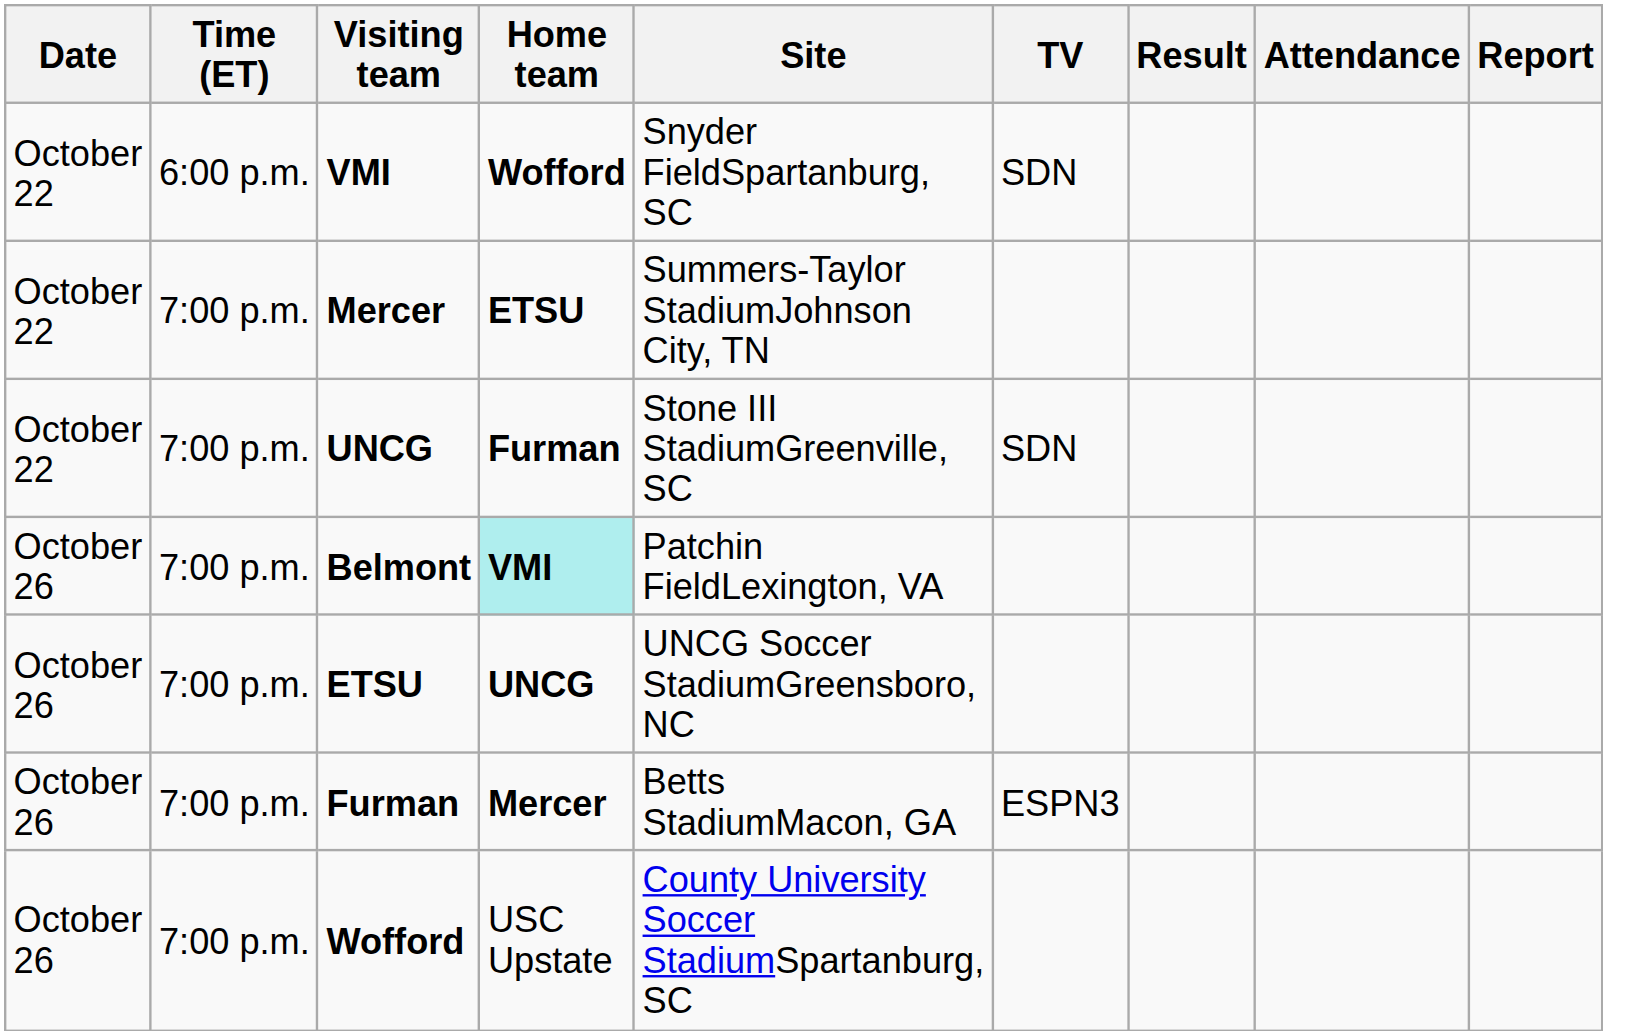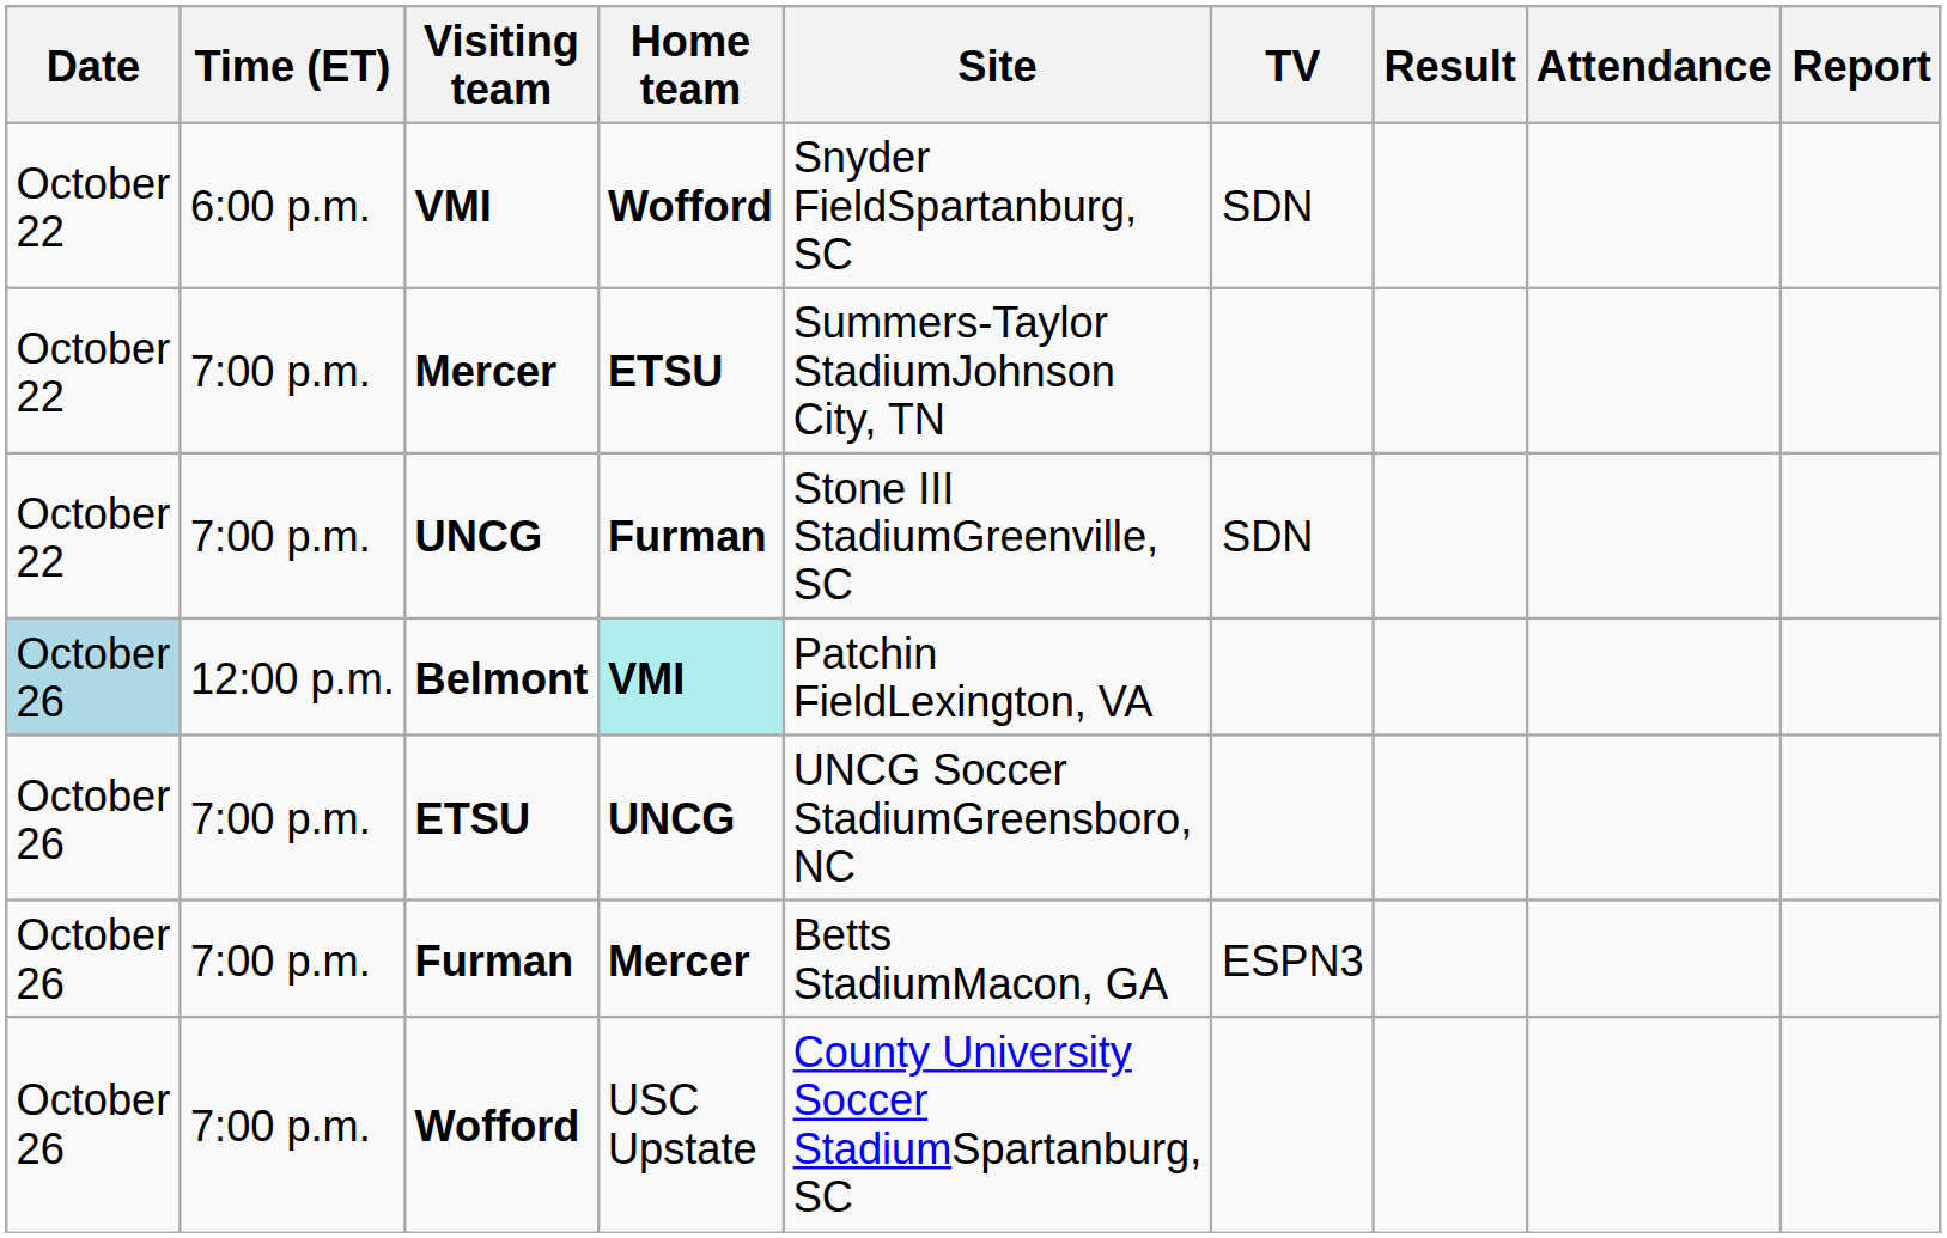 <table class="wikitable" style="font-size:95%;">
 <tr>
 <th>Date</th>
 <th>Time (ET)</th>
 <th>Visiting team</th>
 <th>Home team</th>
 <th>Site</th>
 <th>TV</th>
 <th>Result</th>
 <th>Attendance</th>
 <th>Report</th>
 </tr>
 <tr>
 <td>October 22</td>
 <td>6:00 p.m.</td>
 <td><strong>VMI</strong></td>
 <td><strong>Wofford</strong></td>
 <td>Snyder FieldSpartanburg, SC</td>
 <td>SDN</td>
 <td></td>
 <td></td>
 <td></td>
 </tr>
 <tr>
 <td>October 22</td>
 <td>7:00 p.m.</td>
 <td><strong>Mercer</strong></td>
 <td><strong>ETSU</strong></td>
 <td>Summers-Taylor StadiumJohnson City, TN</td>
 <td></td>
 <td></td>
 <td></td>
 <td></td>
 </tr>
 <tr>
 <td>October 22</td>
 <td>7:00 p.m.</td>
 <td><strong>UNCG</strong></td>
 <td><strong>Furman</strong></td>
 <td>Stone III StadiumGreenville, SC</td>
 <td>SDN</td>
 <td></td>
 <td></td>
 <td></td>
 </tr>
 <tr>
-<td>October 26</td>
-<td>7:00 p.m.</td>
+<td style="background: lightblue;">October 26</td>
+<td>12:00 p.m.</td>
 <td><strong>Belmont</strong></td>
 <td style="background: paleturquoise;"><strong>VMI</strong></td>
 <td>Patchin FieldLexington, VA</td>
 <td></td>
 <td></td>
 <td></td>
 <td></td>
 </tr>
 <tr>
 <td>October 26</td>
 <td>7:00 p.m.</td>
 <td><strong>ETSU</strong></td>
 <td><strong>UNCG</strong></td>
 <td>UNCG Soccer StadiumGreensboro, NC</td>
 <td></td>
 <td></td>
 <td></td>
 <td></td>
 </tr>
 <tr>
 <td>October 26</td>
 <td>7:00 p.m.</td>
 <td><strong>Furman</strong></td>
 <td><strong>Mercer</strong></td>
 <td>Betts StadiumMacon, GA</td>
 <td>ESPN3</td>
 <td></td>
 <td></td>
 <td></td>
 </tr>
 <tr>
 <td>October 26</td>
 <td>7:00 p.m.</td>
 <td><strong>Wofford</strong></td>
 <td>USC Upstate</td>
 <td><a href='#'>County University Soccer Stadium</a>Spartanburg, SC</td>
 <td></td>
 <td></td>
 <td></td>
 <td></td>
 </tr>
 <tr>
 </tr>
 </table>
